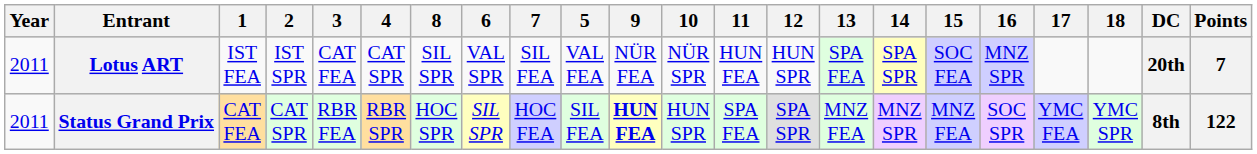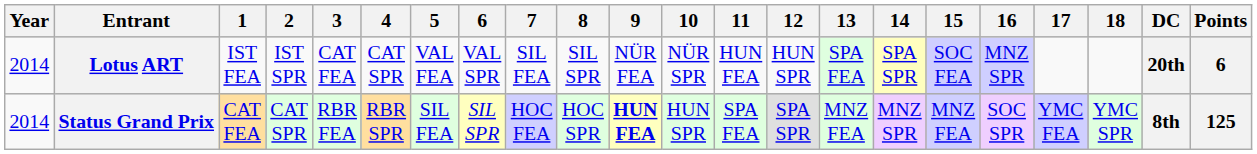 <table class="wikitable" style="text-align:center; font-size:85%">
 <tr>
 <th>Year</th>
 <th>Entrant</th>
 <th>1</th>
 <th>2</th>
 <th>3</th>
 <th>4</th>
-<th>8</th>
+<th>5</th>
 <th>6</th>
 <th>7</th>
-<th>5</th>
+<th>8</th>
 <th>9</th>
 <th>10</th>
 <th>11</th>
 <th>12</th>
 <th>13</th>
 <th>14</th>
 <th>15</th>
 <th>16</th>
 <th>17</th>
 <th>18</th>
 <th>DC</th>
 <th>Points</th>
 </tr>
 <tr>
-<td><a href='#'>2011</a></td>
+<td><a href='#'>2014</a></td>
 <th nowrap><a href='#'>Lotus</a> <a href='#'>ART</a></th>
 <td><a href='#'>IST<br>FEA</a></td>
 <td><a href='#'>IST<br>SPR</a></td>
 <td><a href='#'>CAT<br>FEA</a></td>
 <td><a href='#'>CAT<br>SPR</a></td>
-<td><a href='#'>SIL<br>SPR</a></td>
+<td><a href='#'>VAL<br>FEA</a></td>
 <td><a href='#'>VAL<br>SPR</a></td>
 <td><a href='#'>SIL<br>FEA</a></td>
-<td><a href='#'>VAL<br>FEA</a></td>
+<td><a href='#'>SIL<br>SPR</a></td>
 <td><a href='#'>NÜR<br>FEA</a></td>
 <td><a href='#'>NÜR<br>SPR</a></td>
 <td><a href='#'>HUN<br>FEA</a></td>
 <td><a href='#'>HUN<br>SPR</a></td>
 <td style=background:#dfFfdf><a href='#'>SPA<br>FEA</a><br></td>
 <td style=background:#FFFFBF><a href='#'>SPA<br>SPR</a><br></td>
 <td style=background:#CFCFFF><a href='#'>SOC<br>FEA</a><br></td>
 <td style=background:#cfcfff><a href='#'>MNZ<br>SPR</a><br></td>
 <td></td>
 <td></td>
 <th>20th</th>
-<th>7</th>
+<th>6</th>
 </tr>
 <tr>
-<td><a href='#'>2011</a></td>
+<td><a href='#'>2014</a></td>
 <th nowrap><a href='#'>Status Grand Prix</a></th>
 <td style=background:#FFDF9F><a href='#'>CAT<br>FEA</a><br></td>
 <td style=background:#DFFFDF><a href='#'>CAT<br>SPR</a><br></td>
 <td style=background:#DFFFDF><a href='#'>RBR<br>FEA</a><br></td>
 <td style=background:#FFDF9F><a href='#'>RBR<br>SPR</a><br></td>
-<td style=background:#DFFFDF><a href='#'>HOC<br>SPR</a><br></td>
+<td style=background:#DFFFDF><a href='#'>SIL<br>FEA</a><br></td>
 <td style=background:#FFFFBF><em><a href='#'>SIL<br>SPR</a></em><br></td>
 <td style=background:#CFCFFF><a href='#'>HOC<br>FEA</a><br></td>
-<td style=background:#DFFFDF><a href='#'>SIL<br>FEA</a><br></td>
+<td style=background:#DFFFDF><a href='#'>HOC<br>SPR</a><br></td>
 <td style=background:#FFFFBF><strong><a href='#'>HUN<br>FEA</a></strong><br></td>
 <td style=background:#DFFFDF><a href='#'>HUN<br>SPR</a><br></td>
 <td style=background:#DFFFDF><a href='#'>SPA<br>FEA</a><br></td>
 <td style=background:#DFDFDF><a href='#'>SPA<br>SPR</a><br></td>
 <td style=background:#DFFFDF><a href='#'>MNZ<br>FEA</a><br></td>
 <td style=background:#EFCFFF><a href='#'>MNZ<br>SPR</a><br></td>
 <td style=background:#cfcfff><a href='#'>MNZ<br>FEA</a><br></td>
 <td style=background:#EFCFFF><a href='#'>SOC<br>SPR</a><br></td>
 <td style=background:#CFCFFF><a href='#'>YMC<br>FEA</a><br></td>
 <td style=background:#DFFFDF><a href='#'>YMC<br>SPR</a><br></td>
 <th>8th</th>
-<th>122</th>
+<th>125</th>
 </tr>
 </table>
